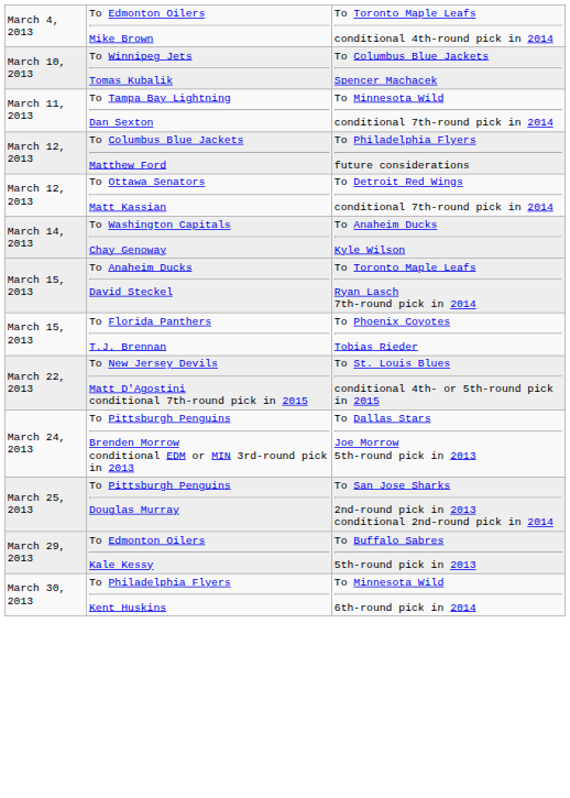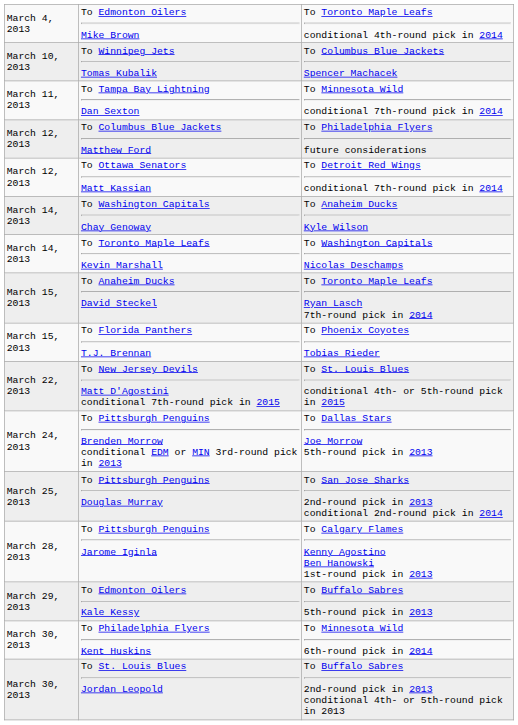 <table class="wikitable" style="border:1px solid #999999; width:680px;">
 <tr>
 <td>March 4, 2013</td>
 <td valign="top">To <a href='#'>Edmonton Oilers</a><hr><a href='#'>Mike Brown</a></td>
 <td valign="top">To <a href='#'>Toronto Maple Leafs</a><hr>conditional 4th-round pick in <a href='#'>2014</a></td>
 </tr>
 <tr bgcolor="eeeeee">
 <td>March 10, 2013</td>
 <td valign="top">To <a href='#'>Winnipeg Jets</a><hr><a href='#'>Tomas Kubalik</a></td>
 <td valign="top">To <a href='#'>Columbus Blue Jackets</a><hr><a href='#'>Spencer Machacek</a></td>
 </tr>
 <tr>
 <td>March 11, 2013</td>
 <td valign="top">To <a href='#'>Tampa Bay Lightning</a><hr><a href='#'>Dan Sexton</a></td>
 <td valign="top">To <a href='#'>Minnesota Wild</a><hr>conditional 7th-round pick in <a href='#'>2014</a></td>
 </tr>
 <tr bgcolor="eeeeee">
 <td>March 12, 2013</td>
 <td valign="top">To <a href='#'>Columbus Blue Jackets</a><hr><a href='#'>Matthew Ford</a></td>
 <td valign="top">To <a href='#'>Philadelphia Flyers</a><hr>future considerations</td>
 </tr>
 <tr>
 <td>March 12, 2013</td>
 <td valign="top">To <a href='#'>Ottawa Senators</a><hr><a href='#'>Matt Kassian</a></td>
 <td valign="top">To <a href='#'>Detroit Red Wings</a><hr>conditional 7th-round pick in <a href='#'>2014</a></td>
 </tr>
 <tr bgcolor="eeeeee">
 <td>March 14, 2013</td>
 <td valign="top">To <a href='#'>Washington Capitals</a><hr><a href='#'>Chay Genoway</a></td>
 <td valign="top">To <a href='#'>Anaheim Ducks</a><hr><a href='#'>Kyle Wilson</a></td>
 </tr>
+<tr>
+<td>March 14, 2013</td>
+<td valign="top">To <a href='#'>Toronto Maple Leafs</a><hr><a href='#'>Kevin Marshall</a></td>
+<td valign="top">To <a href='#'>Washington Capitals</a><hr><a href='#'>Nicolas Deschamps</a></td>
+</tr>
 <tr bgcolor="eeeeee">
 <td>March 15, 2013</td>
 <td valign="top">To <a href='#'>Anaheim Ducks</a><hr><a href='#'>David Steckel</a></td>
 <td valign="top">To <a href='#'>Toronto Maple Leafs</a><hr><a href='#'>Ryan Lasch</a><br>7th-round pick in <a href='#'>2014</a></td>
 </tr>
 <tr>
 <td>March 15, 2013</td>
 <td valign="top">To <a href='#'>Florida Panthers</a><hr><a href='#'>T.J. Brennan</a></td>
 <td valign="top">To <a href='#'>Phoenix Coyotes</a><hr><a href='#'>Tobias Rieder</a></td>
 </tr>
 <tr bgcolor="eeeeee">
 <td>March 22, 2013</td>
 <td valign="top">To <a href='#'>New Jersey Devils</a><hr><a href='#'>Matt D'Agostini</a><br>conditional 7th-round pick in <a href='#'>2015</a></td>
 <td valign="top">To <a href='#'>St. Louis Blues</a><hr>conditional 4th- or 5th-round pick in <a href='#'>2015</a></td>
 </tr>
 <tr>
 <td>March 24, 2013</td>
 <td valign="top">To <a href='#'>Pittsburgh Penguins</a><hr><a href='#'>Brenden Morrow</a><br>conditional <a href='#'>EDM</a> or <a href='#'>MIN</a> 3rd-round pick in <a href='#'>2013</a></td>
 <td valign="top">To <a href='#'>Dallas Stars</a><hr><a href='#'>Joe Morrow</a><br>5th-round pick in <a href='#'>2013</a></td>
 </tr>
 <tr bgcolor="eeeeee">
 <td>March 25, 2013</td>
 <td valign="top">To <a href='#'>Pittsburgh Penguins</a><hr><a href='#'>Douglas Murray</a></td>
 <td valign="top">To <a href='#'>San Jose Sharks</a><hr>2nd-round pick in <a href='#'>2013</a><br>conditional 2nd-round pick in <a href='#'>2014</a></td>
 </tr>
+<tr>
+<td>March 28, 2013</td>
+<td valign="top">To <a href='#'>Pittsburgh Penguins</a><hr><a href='#'>Jarome Iginla</a></td>
+<td valign="top">To <a href='#'>Calgary Flames</a><hr><a href='#'>Kenny Agostino</a><br><a href='#'>Ben Hanowski</a><br>1st-round pick in <a href='#'>2013</a></td>
+</tr>
 <tr bgcolor="eeeeee">
 <td>March 29, 2013</td>
 <td valign="top">To <a href='#'>Edmonton Oilers</a><hr><a href='#'>Kale Kessy</a></td>
 <td valign="top">To <a href='#'>Buffalo Sabres</a><hr>5th-round pick in <a href='#'>2013</a></td>
 </tr>
 <tr>
 <td>March 30, 2013</td>
 <td valign="top">To <a href='#'>Philadelphia Flyers</a><hr><a href='#'>Kent Huskins</a></td>
 <td valign="top">To <a href='#'>Minnesota Wild</a><hr>6th-round pick in <a href='#'>2014</a></td>
 </tr>
+<tr bgcolor="eeeeee">
+<td>March 30, 2013</td>
+<td valign="top">To <a href='#'>St. Louis Blues</a><hr><a href='#'>Jordan Leopold</a></td>
+<td valign="top">To <a href='#'>Buffalo Sabres</a><hr>2nd-round pick in <a href='#'>2013</a><br>conditional 4th- or 5th-round pick in 2013</td>
+</tr>
 </table>
